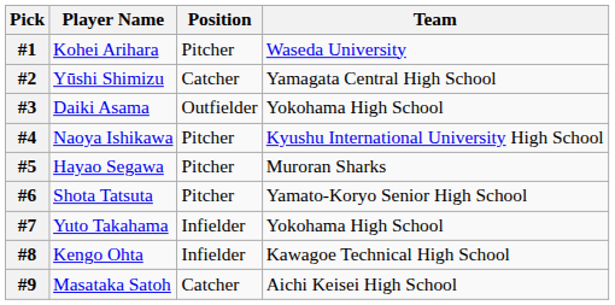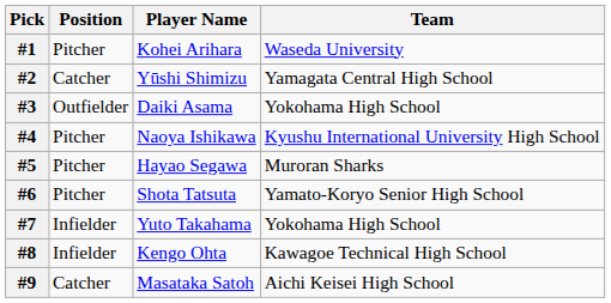 <table class="wikitable">
 <tr>
 <th>Pick</th>
+<th>Position</th>
 <th>Player Name</th>
-<th>Position</th>
 <th>Team</th>
 </tr>
 <tr>
 <th>#1</th>
+<td>Pitcher</td>
 <td><a href='#'>Kohei Arihara</a></td>
-<td>Pitcher</td>
 <td><a href='#'>Waseda University</a></td>
 </tr>
 <tr>
 <th>#2</th>
+<td>Catcher</td>
 <td><a href='#'>Yūshi Shimizu</a></td>
-<td>Catcher</td>
 <td>Yamagata Central High School</td>
 </tr>
 <tr>
 <th>#3</th>
+<td>Outfielder</td>
 <td><a href='#'>Daiki Asama</a></td>
-<td>Outfielder</td>
 <td>Yokohama High School</td>
 </tr>
 <tr>
 <th>#4</th>
+<td>Pitcher</td>
 <td><a href='#'>Naoya Ishikawa</a></td>
-<td>Pitcher</td>
 <td><a href='#'>Kyushu International University</a> High School</td>
 </tr>
 <tr>
 <th>#5</th>
+<td>Pitcher</td>
 <td><a href='#'>Hayao Segawa</a></td>
-<td>Pitcher</td>
 <td>Muroran Sharks</td>
 </tr>
 <tr>
 <th>#6</th>
+<td>Pitcher</td>
 <td><a href='#'>Shota Tatsuta</a></td>
-<td>Pitcher</td>
 <td>Yamato-Koryo Senior High School</td>
 </tr>
 <tr>
 <th>#7</th>
+<td>Infielder</td>
 <td><a href='#'>Yuto Takahama</a></td>
-<td>Infielder</td>
 <td>Yokohama High School</td>
 </tr>
 <tr>
 <th>#8</th>
+<td>Infielder</td>
 <td><a href='#'>Kengo Ohta</a></td>
-<td>Infielder</td>
 <td>Kawagoe Technical High School</td>
 </tr>
 <tr>
 <th>#9</th>
+<td>Catcher</td>
 <td><a href='#'>Masataka Satoh</a></td>
-<td>Catcher</td>
 <td>Aichi Keisei High School</td>
 </tr>
 </table>
